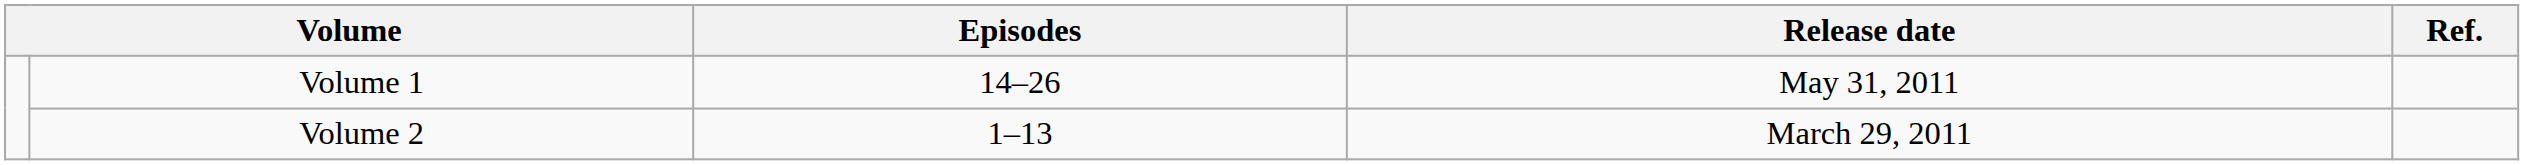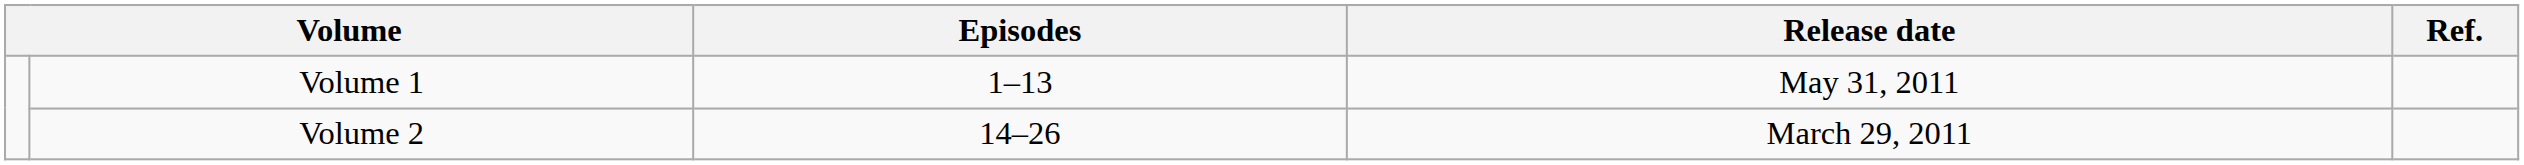 <table class="wikitable" style="text-align: center; width: 98%;">
 <tr>
 <th colspan="2">Volume</th>
 <th>Episodes</th>
 <th>Release date</th>
 <th style="width:5%;">Ref.</th>
 </tr>
 <tr>
 <td rowspan="2" style="width:1%;"></td>
 <td>Volume 1</td>
-<td>14–26</td>
+<td>1–13</td>
 <td>May 31, 2011</td>
 <td></td>
 </tr>
 <tr>
 <td>Volume 2</td>
-<td>1–13</td>
+<td>14–26</td>
 <td>March 29, 2011</td>
 <td></td>
 </tr>
 </table>
